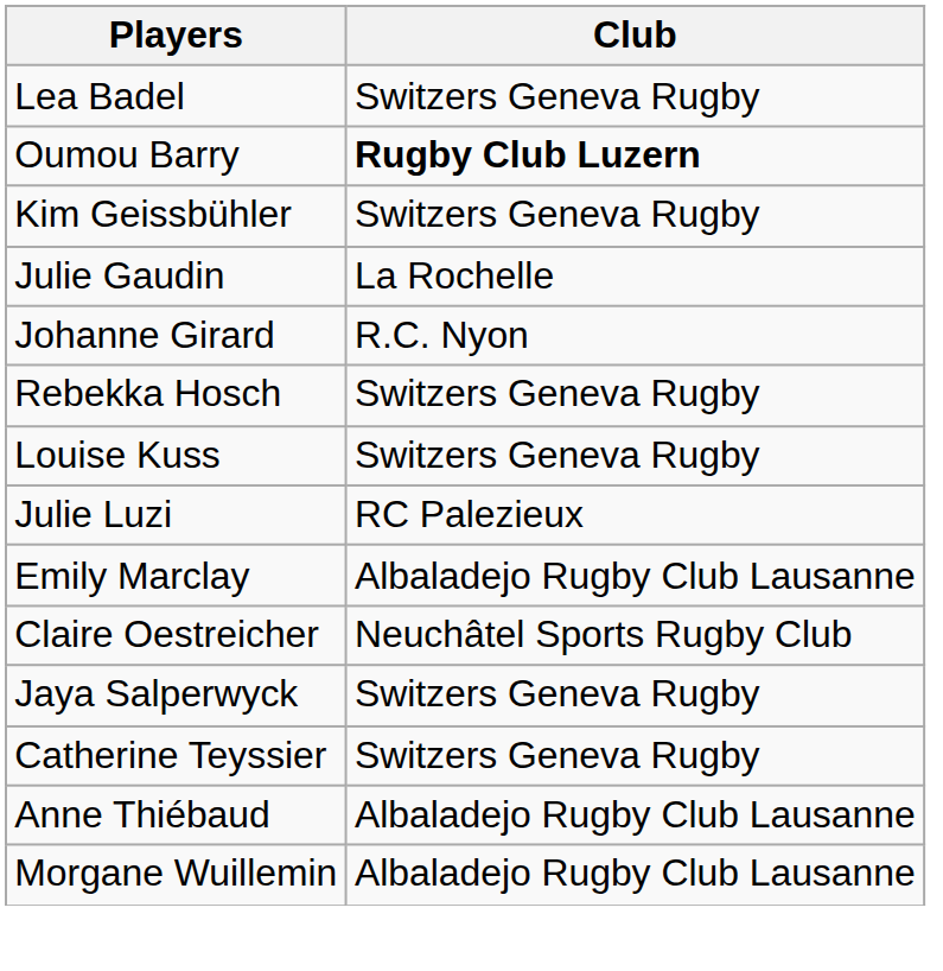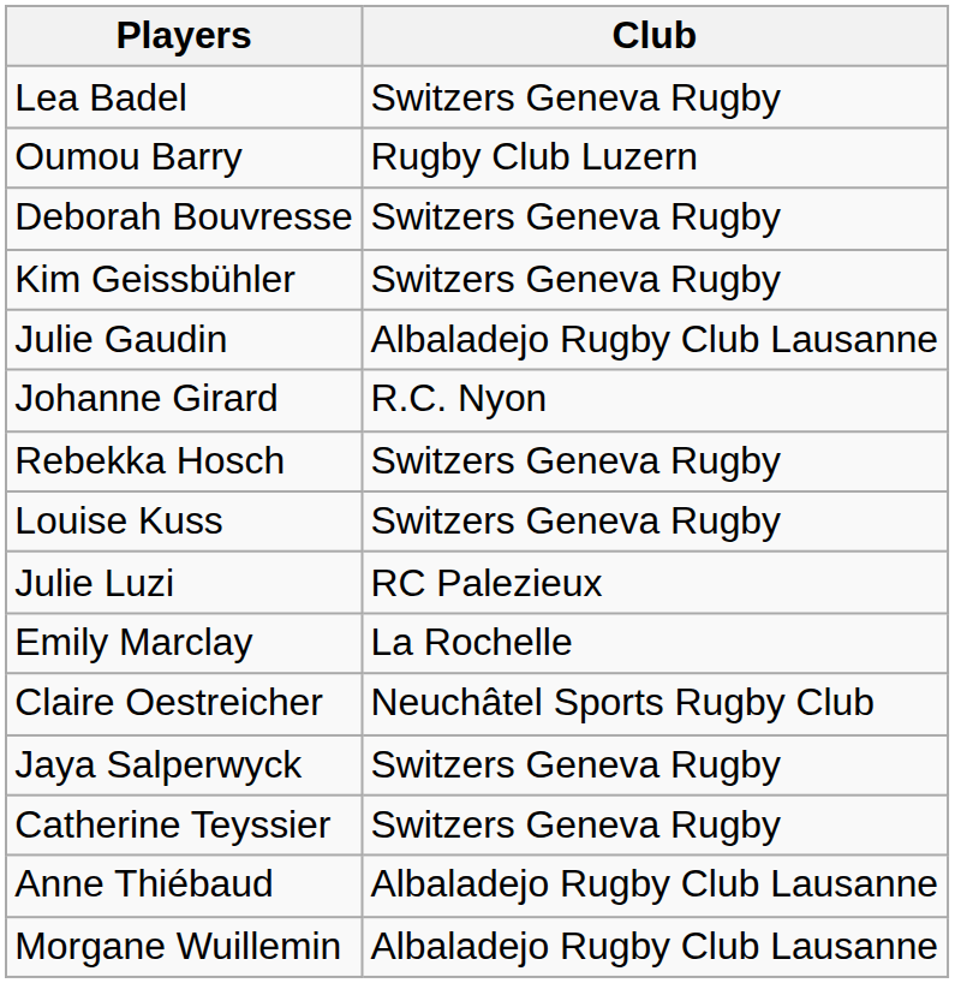 <table class="wikitable">
 <tr>
 <th>Players</th>
 <th>Club</th>
 </tr>
 <tr>
 <td>Lea Badel</td>
 <td>Switzers Geneva Rugby</td>
 </tr>
 <tr>
 <td>Oumou Barry</td>
-<td><strong>Rugby Club Luzern</strong></td>
+<td>Rugby Club Luzern</td>
+</tr>
+<tr>
+<td>Deborah Bouvresse</td>
+<td>Switzers Geneva Rugby</td>
 </tr>
 <tr>
 <td>Kim Geissbühler</td>
 <td>Switzers Geneva Rugby</td>
 </tr>
 <tr>
 <td>Julie Gaudin</td>
-<td>La Rochelle</td>
+<td>Albaladejo Rugby Club Lausanne</td>
 </tr>
 <tr>
 <td>Johanne Girard</td>
 <td>R.C. Nyon</td>
 </tr>
 <tr>
 <td>Rebekka Hosch</td>
 <td>Switzers Geneva Rugby</td>
 </tr>
 <tr>
 <td>Louise Kuss</td>
 <td>Switzers Geneva Rugby</td>
 </tr>
 <tr>
 <td>Julie Luzi</td>
 <td>RC Palezieux</td>
 </tr>
 <tr>
 <td>Emily Marclay</td>
-<td>Albaladejo Rugby Club Lausanne</td>
+<td>La Rochelle</td>
 </tr>
 <tr>
 <td>Claire Oestreicher</td>
 <td>Neuchâtel Sports Rugby Club</td>
 </tr>
 <tr>
 <td>Jaya Salperwyck</td>
 <td>Switzers Geneva Rugby</td>
 </tr>
 <tr>
 <td>Catherine Teyssier</td>
 <td>Switzers Geneva Rugby</td>
 </tr>
 <tr>
 <td>Anne Thiébaud</td>
 <td>Albaladejo Rugby Club Lausanne</td>
 </tr>
 <tr>
 <td>Morgane Wuillemin</td>
 <td>Albaladejo Rugby Club Lausanne</td>
 </tr>
 </table>
